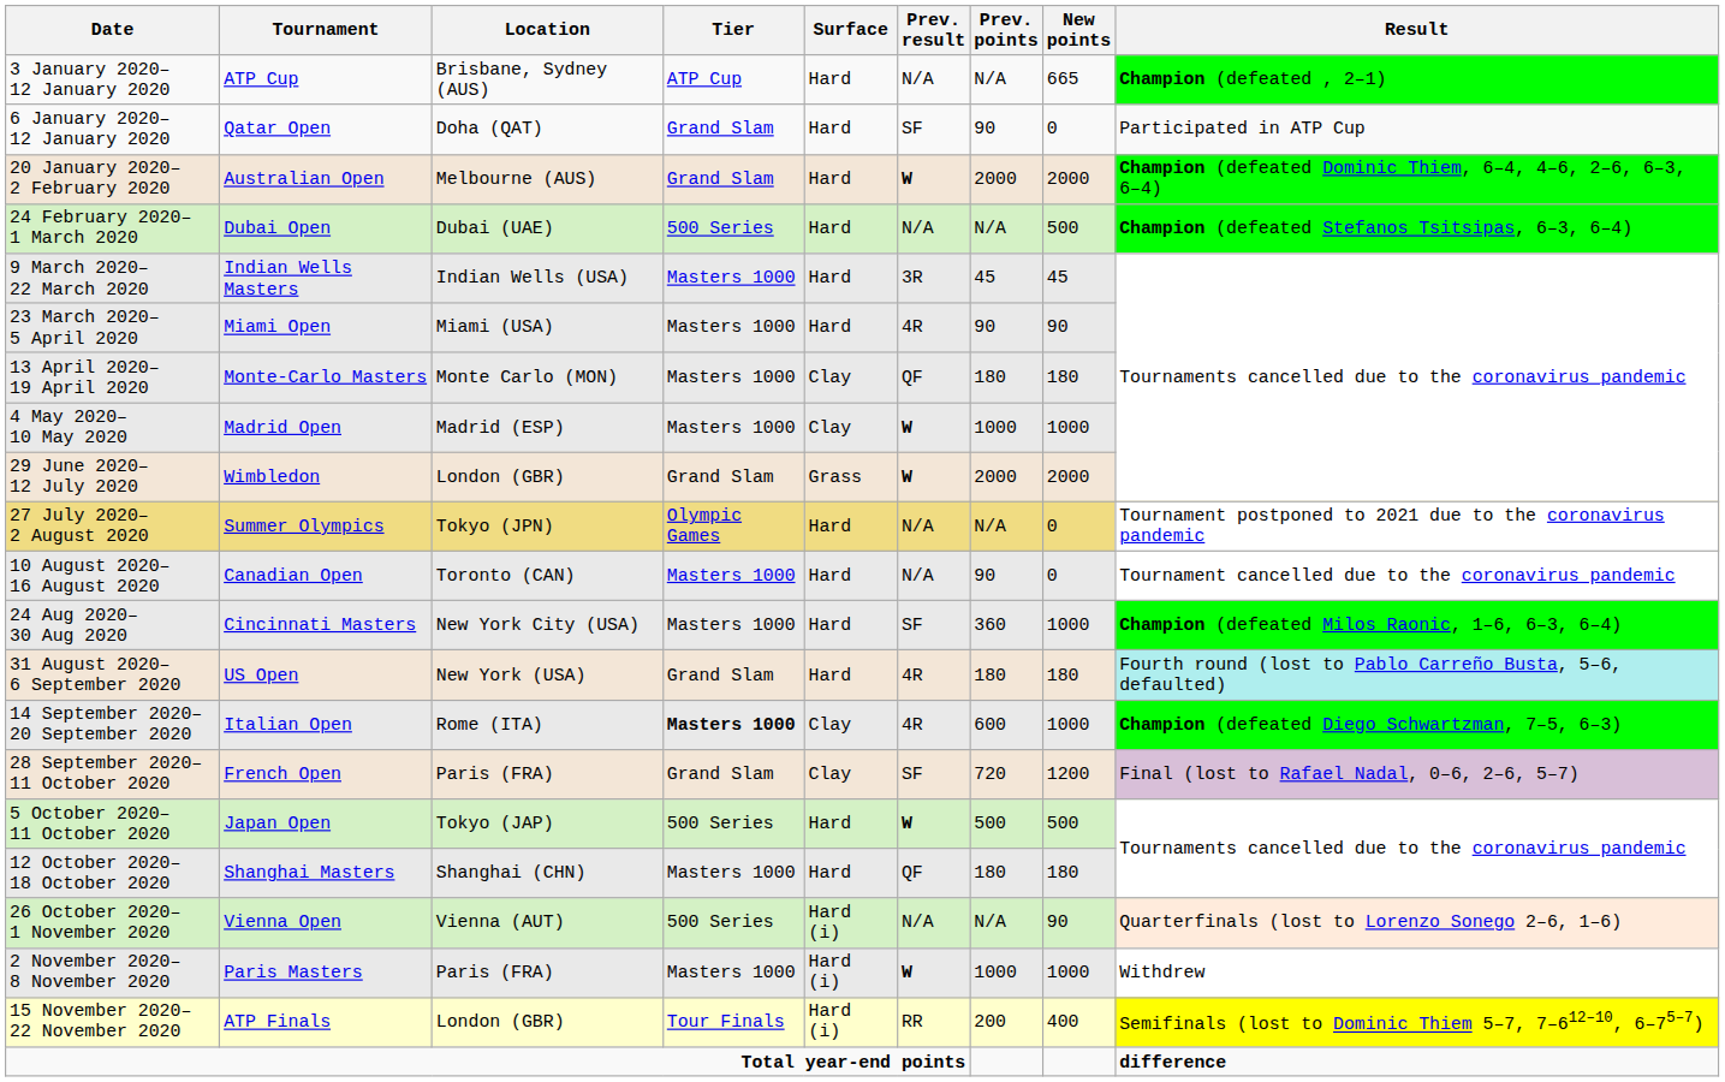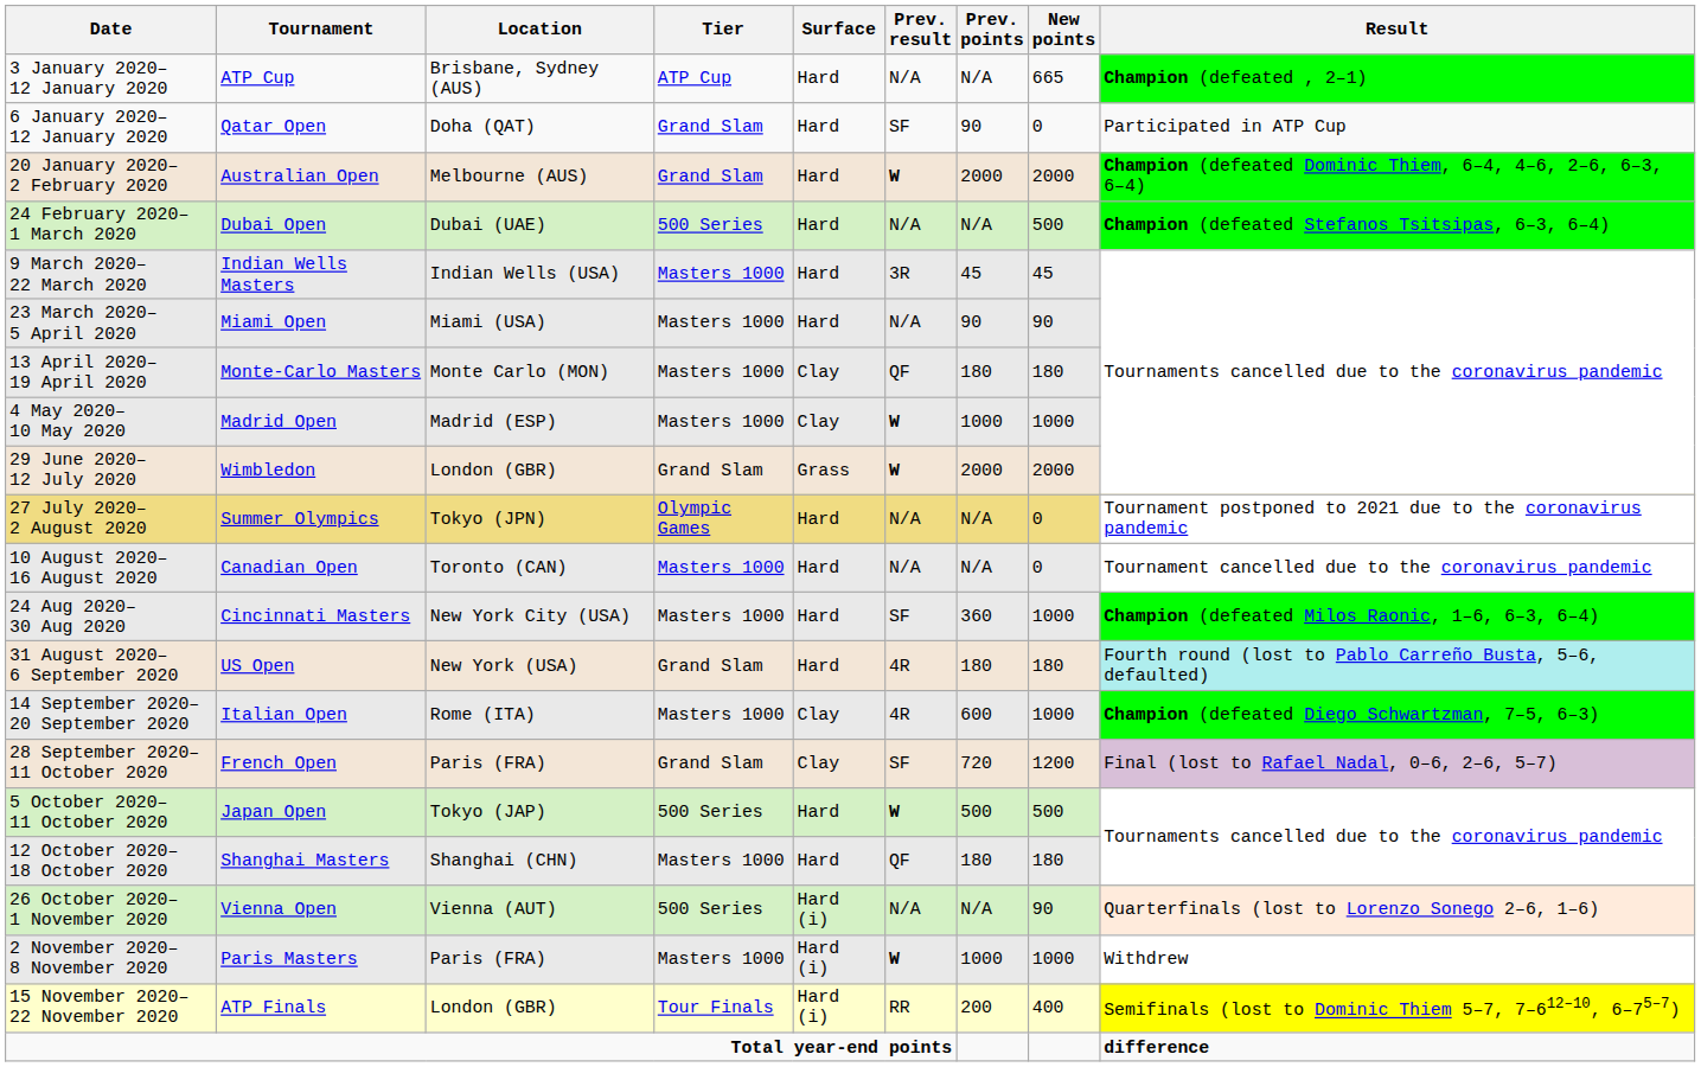 <table class="wikitable" style="text-align:left">
 <tr>
 <th style="width:150px">Date</th>
 <th>Tournament</th>
 <th>Location</th>
 <th>Tier</th>
 <th>Surface</th>
 <th>Prev.<br>result</th>
 <th>Prev.<br>points</th>
 <th>New<br>points</th>
 <th>Result</th>
 </tr>
 <tr>
 <td>3 January 2020–<br>12 January 2020</td>
 <td><a href='#'>ATP Cup</a></td>
 <td>Brisbane, Sydney (AUS)</td>
 <td><a href='#'>ATP Cup</a></td>
 <td>Hard</td>
 <td>N/A</td>
 <td>N/A</td>
 <td>665</td>
 <td style="background:lime;"><strong>Champion</strong> (defeated , 2–1)</td>
 </tr>
 <tr>
 <td>6 January 2020–<br>12 January 2020</td>
 <td><a href='#'>Qatar Open</a></td>
 <td>Doha (QAT)</td>
 <td><a href='#'>Grand Slam</a></td>
 <td>Hard</td>
 <td>SF</td>
 <td>90</td>
 <td>0</td>
 <td>Participated in ATP Cup</td>
 </tr>
 <tr style="background:#F3E6D7;">
 <td>20 January 2020–<br>2 February 2020</td>
 <td><a href='#'>Australian Open</a></td>
 <td>Melbourne (AUS)</td>
 <td><a href='#'>Grand Slam</a></td>
 <td>Hard</td>
 <td><strong>W</strong></td>
 <td>2000</td>
 <td>2000</td>
 <td style="background:lime;"><strong>Champion</strong> (defeated <a href='#'>Dominic Thiem</a>, 6–4, 4–6, 2–6, 6–3, 6–4)</td>
 </tr>
 <tr style="background:#D4F1C5;">
 <td>24 February 2020–<br>1 March 2020</td>
 <td><a href='#'>Dubai Open</a></td>
 <td>Dubai (UAE)</td>
 <td><a href='#'>500 Series</a></td>
 <td>Hard</td>
 <td>N/A</td>
 <td>N/A</td>
 <td>500</td>
 <td style="background:lime;"><strong>Champion</strong> (defeated <a href='#'>Stefanos Tsitsipas</a>, 6–3, 6–4)</td>
 </tr>
 <tr style="background:#e9e9e9;">
 <td>9 March 2020–<br>22 March 2020</td>
 <td><a href='#'>Indian Wells Masters</a></td>
 <td>Indian Wells (USA)</td>
 <td><a href='#'>Masters 1000</a></td>
 <td>Hard</td>
 <td>3R</td>
 <td>45</td>
 <td>45 </td>
 <td style="background:white;" rowspan=5>Tournaments cancelled due to the <a href='#'>coronavirus pandemic</a></td>
 </tr>
 <tr style="background:#e9e9e9;">
 <td>23 March 2020–<br>5 April 2020</td>
 <td><a href='#'>Miami Open</a></td>
 <td>Miami (USA)</td>
 <td>Masters 1000</td>
 <td>Hard</td>
-<td>4R</td>
+<td>N/A</td>
 <td>90</td>
 <td>90 </td>
 </tr>
 <tr style="background:#E9E9E9;">
 <td>13 April 2020–<br>19 April 2020</td>
 <td><a href='#'>Monte-Carlo Masters</a></td>
 <td>Monte Carlo (MON)</td>
 <td>Masters 1000</td>
 <td>Clay</td>
 <td>QF</td>
 <td>180</td>
 <td>180 </td>
 </tr>
 <tr style="background:#E9E9E9;">
 <td>4 May 2020–<br>10 May 2020</td>
 <td><a href='#'>Madrid Open</a></td>
 <td>Madrid (ESP)</td>
 <td>Masters 1000</td>
 <td>Clay</td>
 <td><strong>W</strong></td>
 <td>1000</td>
 <td>1000 </td>
 </tr>
 <tr style="background:#F3E6D7;">
 <td>29 June 2020–<br>12 July 2020</td>
 <td><a href='#'>Wimbledon</a></td>
 <td>London (GBR)</td>
 <td>Grand Slam</td>
 <td>Grass</td>
 <td><strong>W</strong></td>
 <td>2000</td>
 <td>2000 </td>
 </tr>
 <tr style="background:#F0DC82;">
 <td>27 July 2020–<br>2 August 2020</td>
 <td><a href='#'>Summer Olympics</a></td>
 <td>Tokyo (JPN)</td>
 <td><a href='#'>Olympic Games</a></td>
 <td>Hard</td>
 <td>N/A</td>
 <td>N/A</td>
 <td>0</td>
 <td style="background:white;">Tournament postponed to 2021 due to the <a href='#'>coronavirus pandemic</a></td>
 </tr>
 <tr style="background:#e9e9e9;">
 <td>10 August 2020–<br>16 August 2020</td>
 <td><a href='#'>Canadian Open</a></td>
 <td>Toronto (CAN)</td>
 <td><a href='#'>Masters 1000</a></td>
 <td>Hard</td>
 <td>N/A</td>
-<td>90</td>
+<td>N/A</td>
 <td>0 </td>
 <td style="background:white;">Tournament cancelled due to the <a href='#'>coronavirus pandemic</a></td>
 </tr>
 <tr style="background:#E9E9E9;">
 <td>24 Aug 2020–<br>30 Aug 2020</td>
 <td><a href='#'>Cincinnati Masters</a></td>
 <td>New York City (USA)</td>
 <td>Masters 1000</td>
 <td>Hard</td>
 <td>SF</td>
 <td>360</td>
 <td>1000 </td>
 <td style="background:lime;"><strong>Champion</strong> (defeated <a href='#'>Milos Raonic</a>, 1–6, 6–3, 6–4)</td>
 </tr>
 <tr style="background:#F3E6D7;">
 <td>31 August 2020–<br>6 September 2020</td>
 <td><a href='#'>US Open</a></td>
 <td>New York (USA)</td>
 <td>Grand Slam</td>
 <td>Hard</td>
 <td>4R</td>
 <td>180</td>
 <td>180 </td>
 <td style="background:#afeeee;">Fourth round (lost to <a href='#'>Pablo Carreño Busta</a>, 5–6, defaulted)</td>
 </tr>
 <tr style="background:#E9E9E9;">
 <td>14 September 2020–<br>20 September 2020</td>
 <td><a href='#'>Italian Open</a></td>
 <td>Rome (ITA)</td>
-<td><strong>Masters 1000</strong></td>
+<td>Masters 1000</td>
 <td>Clay</td>
 <td>4R</td>
 <td>600</td>
 <td>1000 </td>
 <td style="background:lime;"><strong>Champion</strong> (defeated <a href='#'>Diego Schwartzman</a>, 7–5, 6–3)</td>
 </tr>
 <tr style="background:#F3E6D7;">
 <td>28 September 2020–<br>11 October 2020</td>
 <td><a href='#'>French Open</a></td>
 <td>Paris (FRA)</td>
 <td>Grand Slam</td>
 <td>Clay</td>
 <td>SF</td>
 <td>720</td>
 <td>1200 </td>
 <td style="background:thistle;">Final (lost to <a href='#'>Rafael Nadal</a>, 0–6, 2–6, 5–7)</td>
 </tr>
 <tr style="background:#D4F1C5;">
 <td>5 October 2020–<br>11 October 2020</td>
 <td><a href='#'>Japan Open</a></td>
 <td>Tokyo (JAP)</td>
 <td>500 Series</td>
 <td>Hard</td>
 <td><strong>W</strong></td>
 <td>500</td>
 <td>500 </td>
 <td style="background:white;" rowspan=2>Tournaments cancelled due to the <a href='#'>coronavirus pandemic</a></td>
 </tr>
 <tr style="background:#E9E9E9;">
 <td>12 October 2020–<br>18 October 2020</td>
 <td><a href='#'>Shanghai Masters</a></td>
 <td>Shanghai (CHN)</td>
 <td>Masters 1000</td>
 <td>Hard</td>
 <td>QF</td>
 <td>180</td>
 <td>180 </td>
 </tr>
 <tr style="background:#D4F1C5;">
 <td>26 October 2020–<br>1 November 2020</td>
 <td><a href='#'>Vienna Open</a></td>
 <td>Vienna (AUT)</td>
 <td>500 Series</td>
 <td>Hard (i)</td>
 <td>N/A</td>
 <td>N/A</td>
 <td>90 </td>
 <td style="background:#ffebdc;">Quarterfinals (lost to <a href='#'>Lorenzo Sonego</a> 2–6, 1–6)</td>
 </tr>
 <tr style="background:#E9E9E9;">
 <td>2 November 2020–<br>8 November 2020</td>
 <td><a href='#'>Paris Masters</a></td>
 <td>Paris (FRA)</td>
 <td>Masters 1000</td>
 <td>Hard (i)</td>
 <td><strong>W</strong></td>
 <td>1000</td>
 <td>1000 </td>
 <td style="background:white;">Withdrew</td>
 </tr>
 <tr style="background:#FFFFCC;">
 <td>15 November 2020–<br>22 November 2020</td>
 <td><a href='#'>ATP Finals</a></td>
 <td>London (GBR)</td>
 <td><a href='#'>Tour Finals</a></td>
 <td>Hard (i)</td>
 <td>RR</td>
 <td>200</td>
 <td>400 </td>
 <td style="background:yellow;">Semifinals (lost to <a href='#'>Dominic Thiem</a> 5–7, 7–6<sup>12–10</sup>, 6–7<sup>5–7</sup>)</td>
 </tr>
 <tr>
 <td colspan=6 align=right><strong>Total year-end points</strong></td>
 <td></td>
 <td></td>
 <td>  <strong>difference</strong></td>
 </tr>
 </table>
